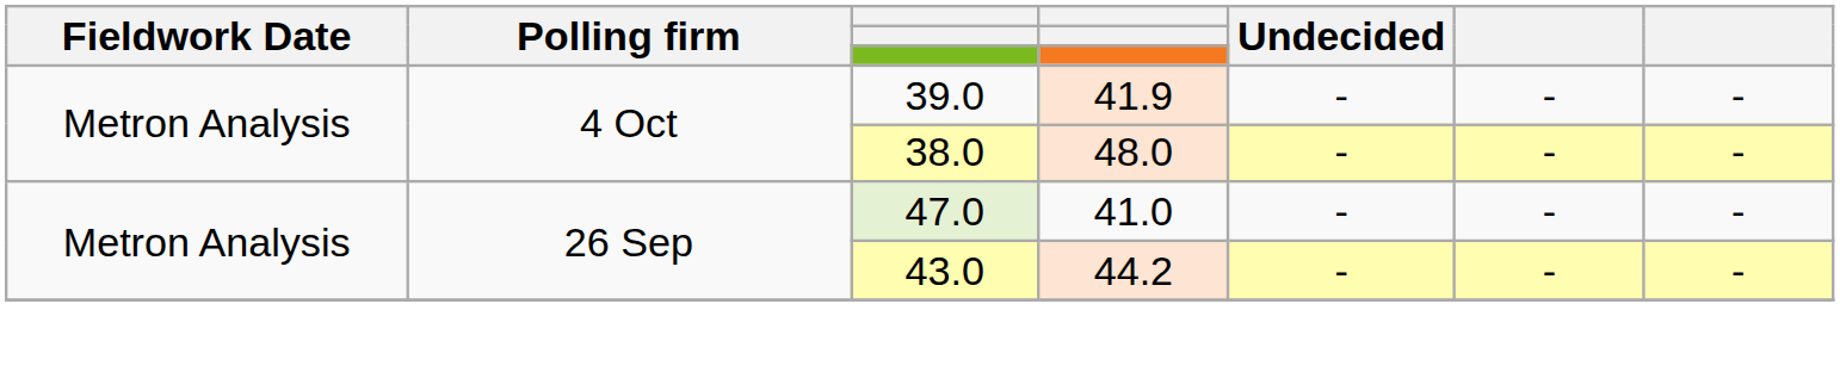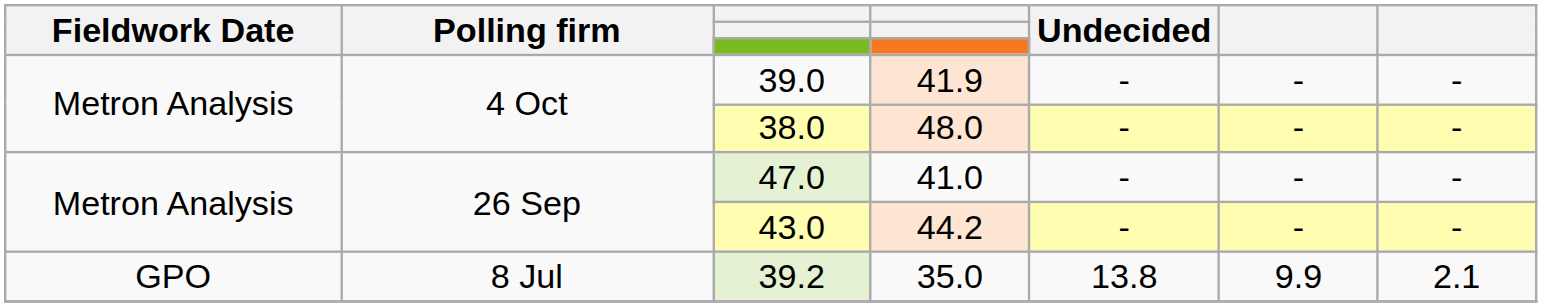 <table class="wikitable" style="text-align:center; font-size:90%; line-height:14px;">
 <tr>
 <th style="width:135px;" rowspan="3">Fieldwork Date</th>
 <th style="width:150px;" rowspan="3">Polling firm</th>
 <th style="width:60px;"></th>
 <th style="width:60px;"></th>
 <th style="width:60px;" rowspan="3">Undecided</th>
 <th style="width:60px;" rowspan="3"></th>
 <th style="width:60px;" rowspan="3"></th>
 </tr>
 <tr>
 <th></th>
 <th></th>
 </tr>
 <tr>
 <th style="color:inherit;background:#7ABA1E;"></th>
 <th style="color:inherit;background:#F47921;"></th>
 </tr>
 <tr>
 <td rowspan=2>Metron Analysis</td>
 <td rowspan=2>4 Oct</td>
 <td>39.0</td>
 <td style="background:#FDE4D3">41.9</td>
 <td>-</td>
 <td>-</td>
 <td>-</td>
 </tr>
 <tr style=background:#fffdb0>
 <td>38.0</td>
 <td style="background:#FDE4D3">48.0</td>
 <td>-</td>
 <td>-</td>
 <td>-</td>
 </tr>
 <tr>
 <td rowspan=2>Metron Analysis</td>
 <td rowspan=2>26 Sep</td>
 <td style="background:#E4F1D2">47.0</td>
 <td>41.0</td>
 <td>-</td>
 <td>-</td>
 <td>-</td>
 </tr>
 <tr style=background:#fffdb0>
 <td>43.0</td>
 <td style="background:#FDE4D3">44.2</td>
 <td>-</td>
 <td>-</td>
 <td>-</td>
 </tr>
 <tr>
+<td>GPO</td>
+<td>8 Jul</td>
+<td style="background:#E4F1D2">39.2</td>
+<td>35.0</td>
+<td>13.8</td>
+<td>9.9</td>
+<td>2.1</td>
+</tr>
+<tr>
 </tr>
 </table>
